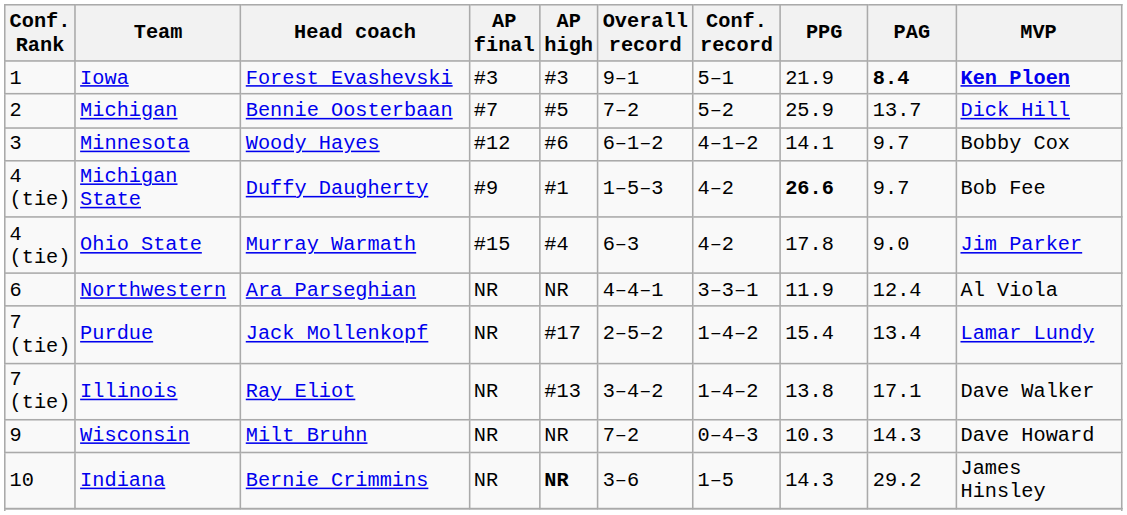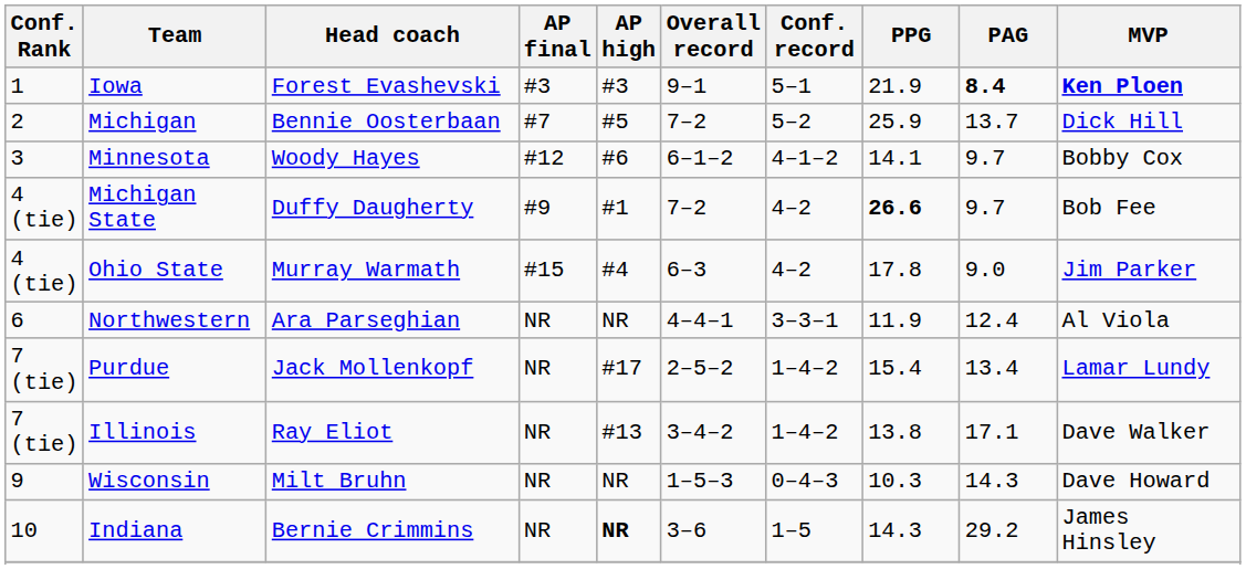 <table class="sortable wikitable">
 <tr>
 <th width="25">Conf. Rank</th>
 <th width="100">Team</th>
 <th width="140">Head coach</th>
 <th width="25">AP final</th>
 <th width="25">AP high</th>
 <th width="50">Overall record</th>
 <th width="50">Conf. record</th>
 <th width="50">PPG</th>
 <th width="50">PAG</th>
 <th width="100">MVP</th>
 </tr>
 <tr align="left" bgcolor="">
 <td>1</td>
 <td><a href='#'>Iowa</a></td>
 <td><a href='#'>Forest Evashevski</a></td>
 <td>#3</td>
 <td>#3</td>
 <td>9–1</td>
 <td>5–1</td>
 <td>21.9</td>
 <td><strong>8.4</strong></td>
 <td><strong><a href='#'>Ken Ploen</a></strong></td>
 </tr>
 <tr align="left" bgcolor="">
 <td>2</td>
 <td><a href='#'>Michigan</a></td>
 <td><a href='#'>Bennie Oosterbaan</a></td>
 <td>#7</td>
 <td>#5</td>
 <td>7–2</td>
 <td>5–2</td>
 <td>25.9</td>
 <td>13.7</td>
 <td><a href='#'>Dick Hill</a></td>
 </tr>
 <tr align="left" bgcolor="">
 <td>3</td>
 <td><a href='#'>Minnesota</a></td>
 <td><a href='#'>Woody Hayes</a></td>
 <td>#12</td>
 <td>#6</td>
 <td>6–1–2</td>
 <td>4–1–2</td>
 <td>14.1</td>
 <td>9.7</td>
 <td>Bobby Cox</td>
 </tr>
 <tr align="left" bgcolor="">
 <td>4 (tie)</td>
 <td><a href='#'>Michigan State</a></td>
 <td><a href='#'>Duffy Daugherty</a></td>
 <td>#9</td>
 <td>#1</td>
-<td>1–5–3</td>
+<td>7–2</td>
 <td>4–2</td>
 <td><strong>26.6</strong></td>
 <td>9.7</td>
 <td>Bob Fee</td>
 </tr>
 <tr align="left" bgcolor="">
 <td>4 (tie)</td>
 <td><a href='#'>Ohio State</a></td>
 <td><a href='#'>Murray Warmath</a></td>
 <td>#15</td>
 <td>#4</td>
 <td>6–3</td>
 <td>4–2</td>
 <td>17.8</td>
 <td>9.0</td>
 <td><a href='#'>Jim Parker</a></td>
 </tr>
 <tr align="left" bgcolor="">
 <td>6</td>
 <td><a href='#'>Northwestern</a></td>
 <td><a href='#'>Ara Parseghian</a></td>
 <td>NR</td>
 <td>NR</td>
 <td>4–4–1</td>
 <td>3–3–1</td>
 <td>11.9</td>
 <td>12.4</td>
 <td>Al Viola</td>
 </tr>
 <tr align="left" bgcolor="">
 <td>7 (tie)</td>
 <td><a href='#'>Purdue</a></td>
 <td><a href='#'>Jack Mollenkopf</a></td>
 <td>NR</td>
 <td>#17</td>
 <td>2–5–2</td>
 <td>1–4–2</td>
 <td>15.4</td>
 <td>13.4</td>
 <td><a href='#'>Lamar Lundy</a></td>
 </tr>
 <tr align="left" bgcolor="">
 <td>7 (tie)</td>
 <td><a href='#'>Illinois</a></td>
 <td><a href='#'>Ray Eliot</a></td>
 <td>NR</td>
 <td>#13</td>
 <td>3–4–2</td>
 <td>1–4–2</td>
 <td>13.8</td>
 <td>17.1</td>
 <td>Dave Walker</td>
 </tr>
 <tr align="left" bgcolor="">
 <td>9</td>
 <td><a href='#'>Wisconsin</a></td>
 <td><a href='#'>Milt Bruhn</a></td>
 <td>NR</td>
 <td>NR</td>
-<td>7–2</td>
+<td>1–5–3</td>
 <td>0–4–3</td>
 <td>10.3</td>
 <td>14.3</td>
 <td>Dave Howard</td>
 </tr>
 <tr align="left" bgcolor="">
 <td>10</td>
 <td><a href='#'>Indiana</a></td>
 <td><a href='#'>Bernie Crimmins</a></td>
 <td>NR</td>
 <td><strong>NR</strong></td>
 <td>3–6</td>
 <td>1–5</td>
 <td>14.3</td>
 <td>29.2</td>
 <td>James Hinsley</td>
 </tr>
 <tr align="left" bgcolor="">
 </tr>
 <tr>
 </tr>
 </table>
